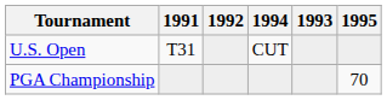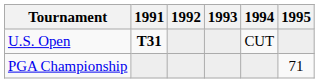 <table class="wikitable" style="font-size:95%;text-align:center;">
 <tr>
 <th>Tournament</th>
 <th>1991</th>
 <th>1992</th>
+<th>1993</th>
 <th>1994</th>
-<th>1993</th>
 <th>1995</th>
 </tr>
 <tr>
 <td align=left><a href='#'>U.S. Open</a></td>
-<td>T31</td>
+<td><strong>T31</strong></td>
+<td style="background:#eeeeee;"></td>
 <td style="background:#eeeeee;"></td>
 <td>CUT</td>
-<td style="background:#eeeeee;"></td>
 <td style="background:#eeeeee;"></td>
 </tr>
 <tr>
 <td align=left><a href='#'>PGA Championship</a></td>
 <td style="background:#eeeeee;"></td>
 <td style="background:#eeeeee;"></td>
 <td style="background:#eeeeee;"></td>
 <td style="background:#eeeeee;"></td>
-<td>70</td>
+<td>71</td>
 </tr>
 </table>
